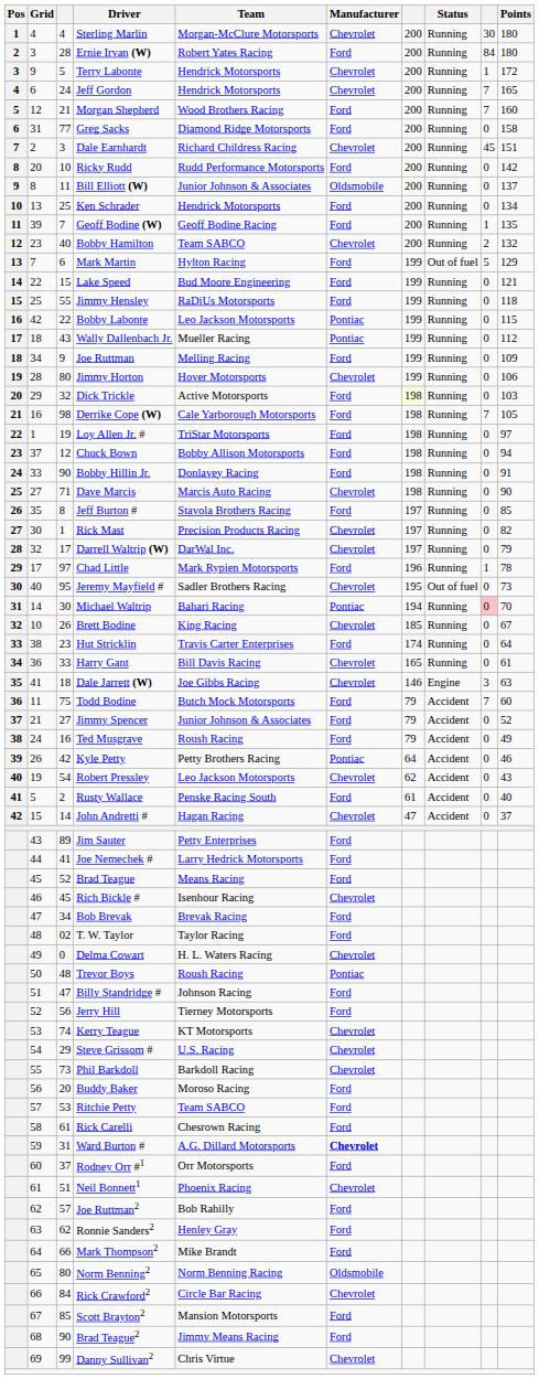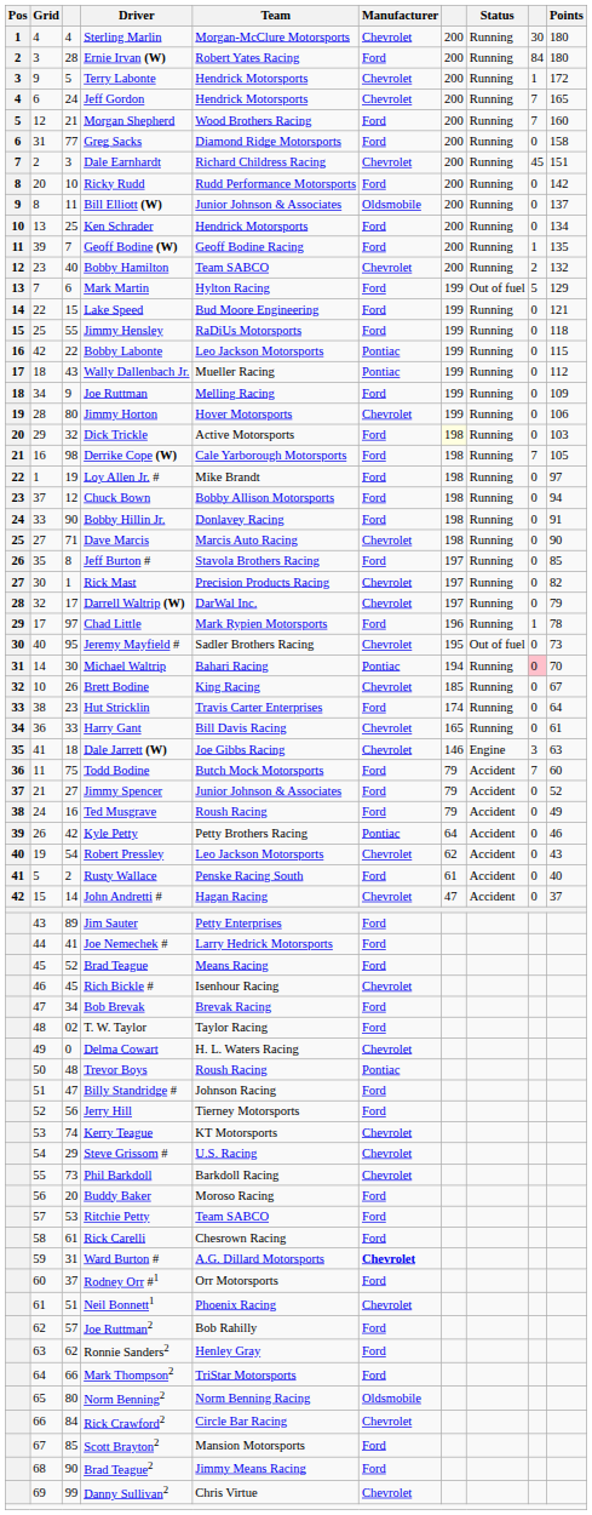 <table class="sortable wikitable" style="font-size:95%">
 <tr>
 <th>Pos</th>
 <th>Grid</th>
 <th></th>
 <th>Driver</th>
 <th>Team</th>
 <th>Manufacturer</th>
 <th></th>
 <th>Status</th>
 <th></th>
 <th>Points</th>
 </tr>
 <tr>
 <th>1</th>
 <td>4</td>
 <td>4</td>
 <td><a href='#'>Sterling Marlin</a></td>
 <td><a href='#'>Morgan-McClure Motorsports</a></td>
 <td><a href='#'>Chevrolet</a></td>
 <td>200</td>
 <td>Running</td>
 <td>30</td>
 <td>180</td>
 </tr>
 <tr>
 <th>2</th>
 <td>3</td>
 <td>28</td>
 <td><a href='#'>Ernie Irvan</a> <strong>(W)</strong></td>
 <td><a href='#'>Robert Yates Racing</a></td>
 <td><a href='#'>Ford</a></td>
 <td>200</td>
 <td>Running</td>
 <td>84</td>
 <td>180</td>
 </tr>
 <tr>
 <th>3</th>
 <td>9</td>
 <td>5</td>
 <td><a href='#'>Terry Labonte</a></td>
 <td><a href='#'>Hendrick Motorsports</a></td>
 <td><a href='#'>Chevrolet</a></td>
 <td>200</td>
 <td>Running</td>
 <td>1</td>
 <td>172</td>
 </tr>
 <tr>
 <th>4</th>
 <td>6</td>
 <td>24</td>
 <td><a href='#'>Jeff Gordon</a></td>
 <td><a href='#'>Hendrick Motorsports</a></td>
 <td><a href='#'>Chevrolet</a></td>
 <td>200</td>
 <td>Running</td>
 <td>7</td>
 <td>165</td>
 </tr>
 <tr>
 <th>5</th>
 <td>12</td>
 <td>21</td>
 <td><a href='#'>Morgan Shepherd</a></td>
 <td><a href='#'>Wood Brothers Racing</a></td>
 <td><a href='#'>Ford</a></td>
 <td>200</td>
 <td>Running</td>
 <td>7</td>
 <td>160</td>
 </tr>
 <tr>
 <th>6</th>
 <td>31</td>
 <td>77</td>
 <td><a href='#'>Greg Sacks</a></td>
 <td><a href='#'>Diamond Ridge Motorsports</a></td>
 <td><a href='#'>Ford</a></td>
 <td>200</td>
 <td>Running</td>
 <td>0</td>
 <td>158</td>
 </tr>
 <tr>
 <th>7</th>
 <td>2</td>
 <td>3</td>
 <td><a href='#'>Dale Earnhardt</a></td>
 <td><a href='#'>Richard Childress Racing</a></td>
 <td><a href='#'>Chevrolet</a></td>
 <td>200</td>
 <td>Running</td>
 <td>45</td>
 <td>151</td>
 </tr>
 <tr>
 <th>8</th>
 <td>20</td>
 <td>10</td>
 <td><a href='#'>Ricky Rudd</a></td>
 <td><a href='#'>Rudd Performance Motorsports</a></td>
 <td><a href='#'>Ford</a></td>
 <td>200</td>
 <td>Running</td>
 <td>0</td>
 <td>142</td>
 </tr>
 <tr>
 <th>9</th>
 <td>8</td>
 <td>11</td>
 <td><a href='#'>Bill Elliott</a> <strong>(W)</strong></td>
 <td><a href='#'>Junior Johnson & Associates</a></td>
 <td><a href='#'>Oldsmobile</a></td>
 <td>200</td>
 <td>Running</td>
 <td>0</td>
 <td>137</td>
 </tr>
 <tr>
 <th>10</th>
 <td>13</td>
 <td>25</td>
 <td><a href='#'>Ken Schrader</a></td>
 <td><a href='#'>Hendrick Motorsports</a></td>
 <td><a href='#'>Ford</a></td>
 <td>200</td>
 <td>Running</td>
 <td>0</td>
 <td>134</td>
 </tr>
 <tr>
 <th>11</th>
 <td>39</td>
 <td>7</td>
 <td><a href='#'>Geoff Bodine</a> <strong>(W)</strong></td>
 <td><a href='#'>Geoff Bodine Racing</a></td>
 <td><a href='#'>Ford</a></td>
 <td>200</td>
 <td>Running</td>
 <td>1</td>
 <td>135</td>
 </tr>
 <tr>
 <th>12</th>
 <td>23</td>
 <td>40</td>
 <td><a href='#'>Bobby Hamilton</a></td>
 <td><a href='#'>Team SABCO</a></td>
 <td><a href='#'>Chevrolet</a></td>
 <td>200</td>
 <td>Running</td>
 <td>2</td>
 <td>132</td>
 </tr>
 <tr>
 <th>13</th>
 <td>7</td>
 <td>6</td>
 <td><a href='#'>Mark Martin</a></td>
 <td><a href='#'>Hylton Racing</a></td>
 <td><a href='#'>Ford</a></td>
 <td>199</td>
 <td>Out of fuel</td>
 <td>5</td>
 <td>129</td>
 </tr>
 <tr>
 <th>14</th>
 <td>22</td>
 <td>15</td>
 <td><a href='#'>Lake Speed</a></td>
 <td><a href='#'>Bud Moore Engineering</a></td>
 <td><a href='#'>Ford</a></td>
 <td>199</td>
 <td>Running</td>
 <td>0</td>
 <td>121</td>
 </tr>
 <tr>
 <th>15</th>
 <td>25</td>
 <td>55</td>
 <td><a href='#'>Jimmy Hensley</a></td>
 <td><a href='#'>RaDiUs Motorsports</a></td>
 <td><a href='#'>Ford</a></td>
 <td>199</td>
 <td>Running</td>
 <td>0</td>
 <td>118</td>
 </tr>
 <tr>
 <th>16</th>
 <td>42</td>
 <td>22</td>
 <td><a href='#'>Bobby Labonte</a></td>
 <td><a href='#'>Leo Jackson Motorsports</a></td>
 <td><a href='#'>Pontiac</a></td>
 <td>199</td>
 <td>Running</td>
 <td>0</td>
 <td>115</td>
 </tr>
 <tr>
 <th>17</th>
 <td>18</td>
 <td>43</td>
 <td><a href='#'>Wally Dallenbach Jr.</a></td>
 <td>Mueller Racing</td>
 <td><a href='#'>Pontiac</a></td>
 <td>199</td>
 <td>Running</td>
 <td>0</td>
 <td>112</td>
 </tr>
 <tr>
 <th>18</th>
 <td>34</td>
 <td>9</td>
 <td><a href='#'>Joe Ruttman</a></td>
 <td><a href='#'>Melling Racing</a></td>
 <td><a href='#'>Ford</a></td>
 <td>199</td>
 <td>Running</td>
 <td>0</td>
 <td>109</td>
 </tr>
 <tr>
 <th>19</th>
 <td>28</td>
 <td>80</td>
 <td><a href='#'>Jimmy Horton</a></td>
 <td><a href='#'>Hover Motorsports</a></td>
 <td><a href='#'>Chevrolet</a></td>
 <td>199</td>
 <td>Running</td>
 <td>0</td>
 <td>106</td>
 </tr>
 <tr>
 <th>20</th>
 <td>29</td>
 <td>32</td>
 <td><a href='#'>Dick Trickle</a></td>
 <td>Active Motorsports</td>
 <td><a href='#'>Ford</a></td>
 <td style="background: lightyellow;">198</td>
 <td>Running</td>
 <td>0</td>
 <td>103</td>
 </tr>
 <tr>
 <th>21</th>
 <td>16</td>
 <td>98</td>
 <td><a href='#'>Derrike Cope</a> <strong>(W)</strong></td>
 <td><a href='#'>Cale Yarborough Motorsports</a></td>
 <td><a href='#'>Ford</a></td>
 <td>198</td>
 <td>Running</td>
 <td>7</td>
 <td>105</td>
 </tr>
 <tr>
 <th>22</th>
 <td>1</td>
 <td>19</td>
 <td><a href='#'>Loy Allen Jr.</a> #</td>
-<td><a href='#'>TriStar Motorsports</a></td>
+<td>Mike Brandt</td>
 <td><a href='#'>Ford</a></td>
 <td>198</td>
 <td>Running</td>
 <td>0</td>
 <td>97</td>
 </tr>
 <tr>
 <th>23</th>
 <td>37</td>
 <td>12</td>
 <td><a href='#'>Chuck Bown</a></td>
 <td><a href='#'>Bobby Allison Motorsports</a></td>
 <td><a href='#'>Ford</a></td>
 <td>198</td>
 <td>Running</td>
 <td>0</td>
 <td>94</td>
 </tr>
 <tr>
 <th>24</th>
 <td>33</td>
 <td>90</td>
 <td><a href='#'>Bobby Hillin Jr.</a></td>
 <td><a href='#'>Donlavey Racing</a></td>
 <td><a href='#'>Ford</a></td>
 <td>198</td>
 <td>Running</td>
 <td>0</td>
 <td>91</td>
 </tr>
 <tr>
 <th>25</th>
 <td>27</td>
 <td>71</td>
 <td><a href='#'>Dave Marcis</a></td>
 <td><a href='#'>Marcis Auto Racing</a></td>
 <td><a href='#'>Chevrolet</a></td>
 <td>198</td>
 <td>Running</td>
 <td>0</td>
 <td>90</td>
 </tr>
 <tr>
 <th>26</th>
 <td>35</td>
 <td>8</td>
 <td><a href='#'>Jeff Burton</a> #</td>
 <td><a href='#'>Stavola Brothers Racing</a></td>
 <td><a href='#'>Ford</a></td>
 <td>197</td>
 <td>Running</td>
 <td>0</td>
 <td>85</td>
 </tr>
 <tr>
 <th>27</th>
 <td>30</td>
 <td>1</td>
 <td><a href='#'>Rick Mast</a></td>
 <td><a href='#'>Precision Products Racing</a></td>
 <td><a href='#'>Chevrolet</a></td>
 <td>197</td>
 <td>Running</td>
 <td>0</td>
 <td>82</td>
 </tr>
 <tr>
 <th>28</th>
 <td>32</td>
 <td>17</td>
 <td><a href='#'>Darrell Waltrip</a> <strong>(W)</strong></td>
 <td><a href='#'>DarWal Inc.</a></td>
 <td><a href='#'>Chevrolet</a></td>
 <td>197</td>
 <td>Running</td>
 <td>0</td>
 <td>79</td>
 </tr>
 <tr>
 <th>29</th>
 <td>17</td>
 <td>97</td>
 <td><a href='#'>Chad Little</a></td>
 <td><a href='#'>Mark Rypien Motorsports</a></td>
 <td><a href='#'>Ford</a></td>
 <td>196</td>
 <td>Running</td>
 <td>1</td>
 <td>78</td>
 </tr>
 <tr>
 <th>30</th>
 <td>40</td>
 <td>95</td>
 <td><a href='#'>Jeremy Mayfield</a> #</td>
 <td>Sadler Brothers Racing</td>
 <td><a href='#'>Chevrolet</a></td>
 <td>195</td>
 <td>Out of fuel</td>
 <td>0</td>
 <td>73</td>
 </tr>
 <tr>
 <th>31</th>
 <td>14</td>
 <td>30</td>
 <td><a href='#'>Michael Waltrip</a></td>
 <td><a href='#'>Bahari Racing</a></td>
 <td><a href='#'>Pontiac</a></td>
 <td>194</td>
 <td>Running</td>
 <td style="background: pink;">0</td>
 <td>70</td>
 </tr>
 <tr>
 <th>32</th>
 <td>10</td>
 <td>26</td>
 <td><a href='#'>Brett Bodine</a></td>
 <td><a href='#'>King Racing</a></td>
 <td><a href='#'>Chevrolet</a></td>
 <td>185</td>
 <td>Running</td>
 <td>0</td>
 <td>67</td>
 </tr>
 <tr>
 <th>33</th>
 <td>38</td>
 <td>23</td>
 <td><a href='#'>Hut Stricklin</a></td>
 <td><a href='#'>Travis Carter Enterprises</a></td>
 <td><a href='#'>Ford</a></td>
 <td>174</td>
 <td>Running</td>
 <td>0</td>
 <td>64</td>
 </tr>
 <tr>
 <th>34</th>
 <td>36</td>
 <td>33</td>
 <td><a href='#'>Harry Gant</a></td>
 <td><a href='#'>Bill Davis Racing</a></td>
 <td><a href='#'>Chevrolet</a></td>
 <td>165</td>
 <td>Running</td>
 <td>0</td>
 <td>61</td>
 </tr>
 <tr>
 <th>35</th>
 <td>41</td>
 <td>18</td>
 <td><a href='#'>Dale Jarrett</a> <strong>(W)</strong></td>
 <td><a href='#'>Joe Gibbs Racing</a></td>
 <td><a href='#'>Chevrolet</a></td>
 <td>146</td>
 <td>Engine</td>
 <td>3</td>
 <td>63</td>
 </tr>
 <tr>
 <th>36</th>
 <td>11</td>
 <td>75</td>
 <td><a href='#'>Todd Bodine</a></td>
 <td><a href='#'>Butch Mock Motorsports</a></td>
 <td><a href='#'>Ford</a></td>
 <td>79</td>
 <td>Accident</td>
 <td>7</td>
 <td>60</td>
 </tr>
 <tr>
 <th>37</th>
 <td>21</td>
 <td>27</td>
 <td><a href='#'>Jimmy Spencer</a></td>
 <td><a href='#'>Junior Johnson & Associates</a></td>
 <td><a href='#'>Ford</a></td>
 <td>79</td>
 <td>Accident</td>
 <td>0</td>
 <td>52</td>
 </tr>
 <tr>
 <th>38</th>
 <td>24</td>
 <td>16</td>
 <td><a href='#'>Ted Musgrave</a></td>
 <td><a href='#'>Roush Racing</a></td>
 <td><a href='#'>Ford</a></td>
 <td>79</td>
 <td>Accident</td>
 <td>0</td>
 <td>49</td>
 </tr>
 <tr>
 <th>39</th>
 <td>26</td>
 <td>42</td>
 <td><a href='#'>Kyle Petty</a></td>
 <td>Petty Brothers Racing</td>
 <td><a href='#'>Pontiac</a></td>
 <td>64</td>
 <td>Accident</td>
 <td>0</td>
 <td>46</td>
 </tr>
 <tr>
 <th>40</th>
 <td>19</td>
 <td>54</td>
 <td><a href='#'>Robert Pressley</a></td>
 <td><a href='#'>Leo Jackson Motorsports</a></td>
 <td><a href='#'>Chevrolet</a></td>
 <td>62</td>
 <td>Accident</td>
 <td>0</td>
 <td>43</td>
 </tr>
 <tr>
 <th>41</th>
 <td>5</td>
 <td>2</td>
 <td><a href='#'>Rusty Wallace</a></td>
 <td><a href='#'>Penske Racing South</a></td>
 <td><a href='#'>Ford</a></td>
 <td>61</td>
 <td>Accident</td>
 <td>0</td>
 <td>40</td>
 </tr>
 <tr>
 <th>42</th>
 <td>15</td>
 <td>14</td>
 <td><a href='#'>John Andretti</a> #</td>
 <td><a href='#'>Hagan Racing</a></td>
 <td><a href='#'>Chevrolet</a></td>
 <td>47</td>
 <td>Accident</td>
 <td>0</td>
 <td>37</td>
 </tr>
 <tr>
 <th colspan="10"></th>
 </tr>
 <tr>
 <th></th>
 <td>43</td>
 <td>89</td>
 <td><a href='#'>Jim Sauter</a></td>
 <td><a href='#'>Petty Enterprises</a></td>
 <td><a href='#'>Ford</a></td>
 <td></td>
 <td></td>
 <td></td>
 <td></td>
 </tr>
 <tr>
 <th></th>
 <td>44</td>
 <td>41</td>
 <td><a href='#'>Joe Nemechek</a> #</td>
 <td><a href='#'>Larry Hedrick Motorsports</a></td>
 <td><a href='#'>Ford</a></td>
 <td></td>
 <td></td>
 <td></td>
 <td></td>
 </tr>
 <tr>
 <th></th>
 <td>45</td>
 <td>52</td>
 <td><a href='#'>Brad Teague</a></td>
 <td><a href='#'>Means Racing</a></td>
 <td><a href='#'>Ford</a></td>
 <td></td>
 <td></td>
 <td></td>
 <td></td>
 </tr>
 <tr>
 <th></th>
 <td>46</td>
 <td>45</td>
 <td><a href='#'>Rich Bickle</a> #</td>
 <td>Isenhour Racing</td>
 <td><a href='#'>Chevrolet</a></td>
 <td></td>
 <td></td>
 <td></td>
 <td></td>
 </tr>
 <tr>
 <th></th>
 <td>47</td>
 <td>34</td>
 <td><a href='#'>Bob Brevak</a></td>
 <td><a href='#'>Brevak Racing</a></td>
 <td><a href='#'>Ford</a></td>
 <td></td>
 <td></td>
 <td></td>
 <td></td>
 </tr>
 <tr>
 <th></th>
 <td>48</td>
 <td>02</td>
 <td>T. W. Taylor</td>
 <td>Taylor Racing</td>
 <td><a href='#'>Ford</a></td>
 <td></td>
 <td></td>
 <td></td>
 <td></td>
 </tr>
 <tr>
 <th></th>
 <td>49</td>
 <td>0</td>
 <td><a href='#'>Delma Cowart</a></td>
 <td>H. L. Waters Racing</td>
 <td><a href='#'>Chevrolet</a></td>
 <td></td>
 <td></td>
 <td></td>
 <td></td>
 </tr>
 <tr>
 <th></th>
 <td>50</td>
 <td>48</td>
 <td><a href='#'>Trevor Boys</a></td>
 <td><a href='#'>Roush Racing</a></td>
 <td><a href='#'>Pontiac</a></td>
 <td></td>
 <td></td>
 <td></td>
 <td></td>
 </tr>
 <tr>
 <th></th>
 <td>51</td>
 <td>47</td>
 <td><a href='#'>Billy Standridge</a> #</td>
 <td>Johnson Racing</td>
 <td><a href='#'>Ford</a></td>
 <td></td>
 <td></td>
 <td></td>
 <td></td>
 </tr>
 <tr>
 <th></th>
 <td>52</td>
 <td>56</td>
 <td><a href='#'>Jerry Hill</a></td>
 <td>Tierney Motorsports</td>
 <td><a href='#'>Ford</a></td>
 <td></td>
 <td></td>
 <td></td>
 <td></td>
 </tr>
 <tr>
 <th></th>
 <td>53</td>
 <td>74</td>
 <td><a href='#'>Kerry Teague</a></td>
 <td>KT Motorsports</td>
 <td><a href='#'>Chevrolet</a></td>
 <td></td>
 <td></td>
 <td></td>
 <td></td>
 </tr>
 <tr>
 <th></th>
 <td>54</td>
 <td>29</td>
 <td><a href='#'>Steve Grissom</a> #</td>
 <td><a href='#'>U.S. Racing</a></td>
 <td><a href='#'>Chevrolet</a></td>
 <td></td>
 <td></td>
 <td></td>
 <td></td>
 </tr>
 <tr>
 <th></th>
 <td>55</td>
 <td>73</td>
 <td><a href='#'>Phil Barkdoll</a></td>
 <td>Barkdoll Racing</td>
 <td><a href='#'>Chevrolet</a></td>
 <td></td>
 <td></td>
 <td></td>
 <td></td>
 </tr>
 <tr>
 <th></th>
 <td>56</td>
 <td>20</td>
 <td><a href='#'>Buddy Baker</a></td>
 <td>Moroso Racing</td>
 <td><a href='#'>Ford</a></td>
 <td></td>
 <td></td>
 <td></td>
 <td></td>
 </tr>
 <tr>
 <th></th>
 <td>57</td>
 <td>53</td>
 <td><a href='#'>Ritchie Petty</a></td>
 <td><a href='#'>Team SABCO</a></td>
 <td><a href='#'>Ford</a></td>
 <td></td>
 <td></td>
 <td></td>
 <td></td>
 </tr>
 <tr>
 <th></th>
 <td>58</td>
 <td>61</td>
 <td><a href='#'>Rick Carelli</a></td>
 <td>Chesrown Racing</td>
 <td><a href='#'>Ford</a></td>
 <td></td>
 <td></td>
 <td></td>
 <td></td>
 </tr>
 <tr>
 <th></th>
 <td>59</td>
 <td>31</td>
 <td><a href='#'>Ward Burton</a> #</td>
 <td><a href='#'>A.G. Dillard Motorsports</a></td>
 <td><strong><a href='#'>Chevrolet</a></strong></td>
 <td></td>
 <td></td>
 <td></td>
 <td></td>
 </tr>
 <tr>
 <th></th>
 <td>60</td>
 <td>37</td>
 <td><a href='#'>Rodney Orr</a> #<sup>1</sup></td>
 <td>Orr Motorsports</td>
 <td><a href='#'>Ford</a></td>
 <td></td>
 <td></td>
 <td></td>
 <td></td>
 </tr>
 <tr>
 <th></th>
 <td>61</td>
 <td>51</td>
 <td><a href='#'>Neil Bonnett</a><sup>1</sup></td>
 <td><a href='#'>Phoenix Racing</a></td>
 <td><a href='#'>Chevrolet</a></td>
 <td></td>
 <td></td>
 <td></td>
 <td></td>
 </tr>
 <tr>
 <th></th>
 <td>62</td>
 <td>57</td>
 <td><a href='#'>Joe Ruttman</a><sup>2</sup></td>
 <td>Bob Rahilly</td>
 <td><a href='#'>Ford</a></td>
 <td></td>
 <td></td>
 <td></td>
 <td></td>
 </tr>
 <tr>
 <th></th>
 <td>63</td>
 <td>62</td>
 <td>Ronnie Sanders<sup>2</sup></td>
 <td><a href='#'>Henley Gray</a></td>
 <td><a href='#'>Ford</a></td>
 <td></td>
 <td></td>
 <td></td>
 <td></td>
 </tr>
 <tr>
 <th></th>
 <td>64</td>
 <td>66</td>
 <td><a href='#'>Mark Thompson</a><sup>2</sup></td>
-<td>Mike Brandt</td>
+<td><a href='#'>TriStar Motorsports</a></td>
 <td><a href='#'>Ford</a></td>
 <td></td>
 <td></td>
 <td></td>
 <td></td>
 </tr>
 <tr>
 <th></th>
 <td>65</td>
 <td>80</td>
 <td><a href='#'>Norm Benning</a><sup>2</sup></td>
 <td><a href='#'>Norm Benning Racing</a></td>
 <td><a href='#'>Oldsmobile</a></td>
 <td></td>
 <td></td>
 <td></td>
 <td></td>
 </tr>
 <tr>
 <th></th>
 <td>66</td>
 <td>84</td>
 <td><a href='#'>Rick Crawford</a><sup>2</sup></td>
 <td><a href='#'>Circle Bar Racing</a></td>
 <td><a href='#'>Chevrolet</a></td>
 <td></td>
 <td></td>
 <td></td>
 <td></td>
 </tr>
 <tr>
 <th></th>
 <td>67</td>
 <td>85</td>
 <td><a href='#'>Scott Brayton</a><sup>2</sup></td>
 <td>Mansion Motorsports</td>
 <td><a href='#'>Ford</a></td>
 <td></td>
 <td></td>
 <td></td>
 <td></td>
 </tr>
 <tr>
 <th></th>
 <td>68</td>
 <td>90</td>
 <td><a href='#'>Brad Teague</a><sup>2</sup></td>
 <td><a href='#'>Jimmy Means Racing</a></td>
 <td><a href='#'>Ford</a></td>
 <td></td>
 <td></td>
 <td></td>
 <td></td>
 </tr>
 <tr>
 <th></th>
 <td>69</td>
 <td>99</td>
 <td><a href='#'>Danny Sullivan</a><sup>2</sup></td>
 <td>Chris Virtue</td>
 <td><a href='#'>Chevrolet</a></td>
 <td></td>
 <td></td>
 <td></td>
 <td></td>
 </tr>
 <tr class="sortbottom">
 <td colspan="10"></td>
 </tr>
 </table>
